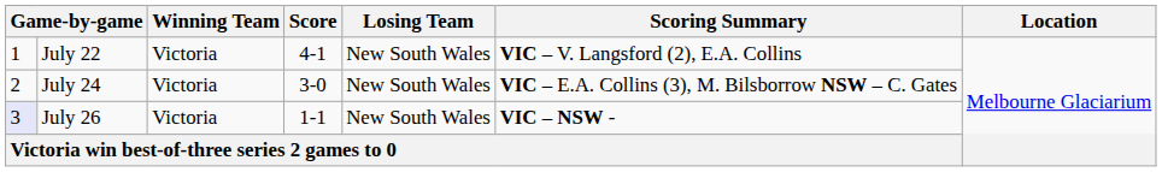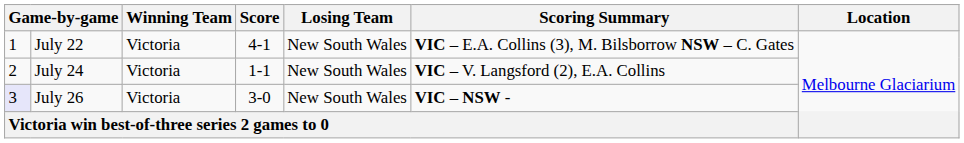 <table class="wikitable">
 <tr>
 <th colspan=2>Game-by-game</th>
 <th>Winning Team</th>
 <th>Score</th>
 <th>Losing Team</th>
 <th>Scoring Summary</th>
 <th>Location</th>
 </tr>
 <tr>
 <td>1</td>
 <td>July 22</td>
 <td>Victoria</td>
 <td align="center">4-1</td>
 <td>New South Wales</td>
-<td><strong>VIC</strong> – V. Langsford (2), E.A. Collins</td>
+<td><strong>VIC</strong> – E.A. Collins (3),  M. Bilsborrow <strong>NSW</strong> – C. Gates</td>
 <td rowspan="4"><a href='#'>Melbourne Glaciarium</a></td>
 </tr>
 <tr>
 <td>2</td>
 <td>July 24</td>
 <td>Victoria</td>
-<td align="center">3-0</td>
+<td align="center">1-1</td>
 <td>New South Wales</td>
-<td><strong>VIC</strong> – E.A. Collins (3),  M. Bilsborrow <strong>NSW</strong> – C. Gates</td>
+<td><strong>VIC</strong> – V. Langsford (2), E.A. Collins</td>
 </tr>
 <tr>
 <td style="background: lavender;">3</td>
 <td>July 26</td>
 <td>Victoria</td>
-<td align="center">1-1</td>
+<td align="center">3-0</td>
 <td>New South Wales</td>
 <td><strong>VIC</strong> –  <strong>NSW</strong> -</td>
 </tr>
 <tr>
 <th colspan="7" style="text-align:left;">Victoria win best-of-three series 2 games to 0</th>
 </tr>
 </table>
